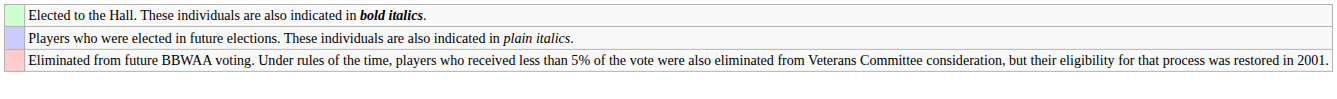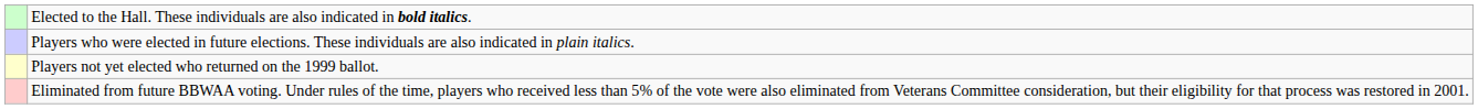 <table class="wikitable">
 <tr>
 <td bgcolor="#ccffcc">    </td>
 <td>Elected to the Hall. These individuals are also indicated in <strong><em>bold italics</em></strong>.</td>
 </tr>
 <tr>
 <td bgcolor="#ccccff">    </td>
 <td>Players who were elected in future elections. These individuals are also indicated in <em>plain italics</em>.</td>
 </tr>
 <tr>
+<td bgcolor="#ffffcc">    </td>
+<td>Players not yet elected who returned on the 1999 ballot.</td>
+</tr>
+<tr>
 <td bgcolor="#ffcccc">    </td>
 <td>Eliminated from future BBWAA voting. Under rules of the time, players who received less than 5% of the vote were also eliminated from Veterans Committee consideration, but their eligibility for that process was restored in 2001.</td>
 </tr>
 </table>
